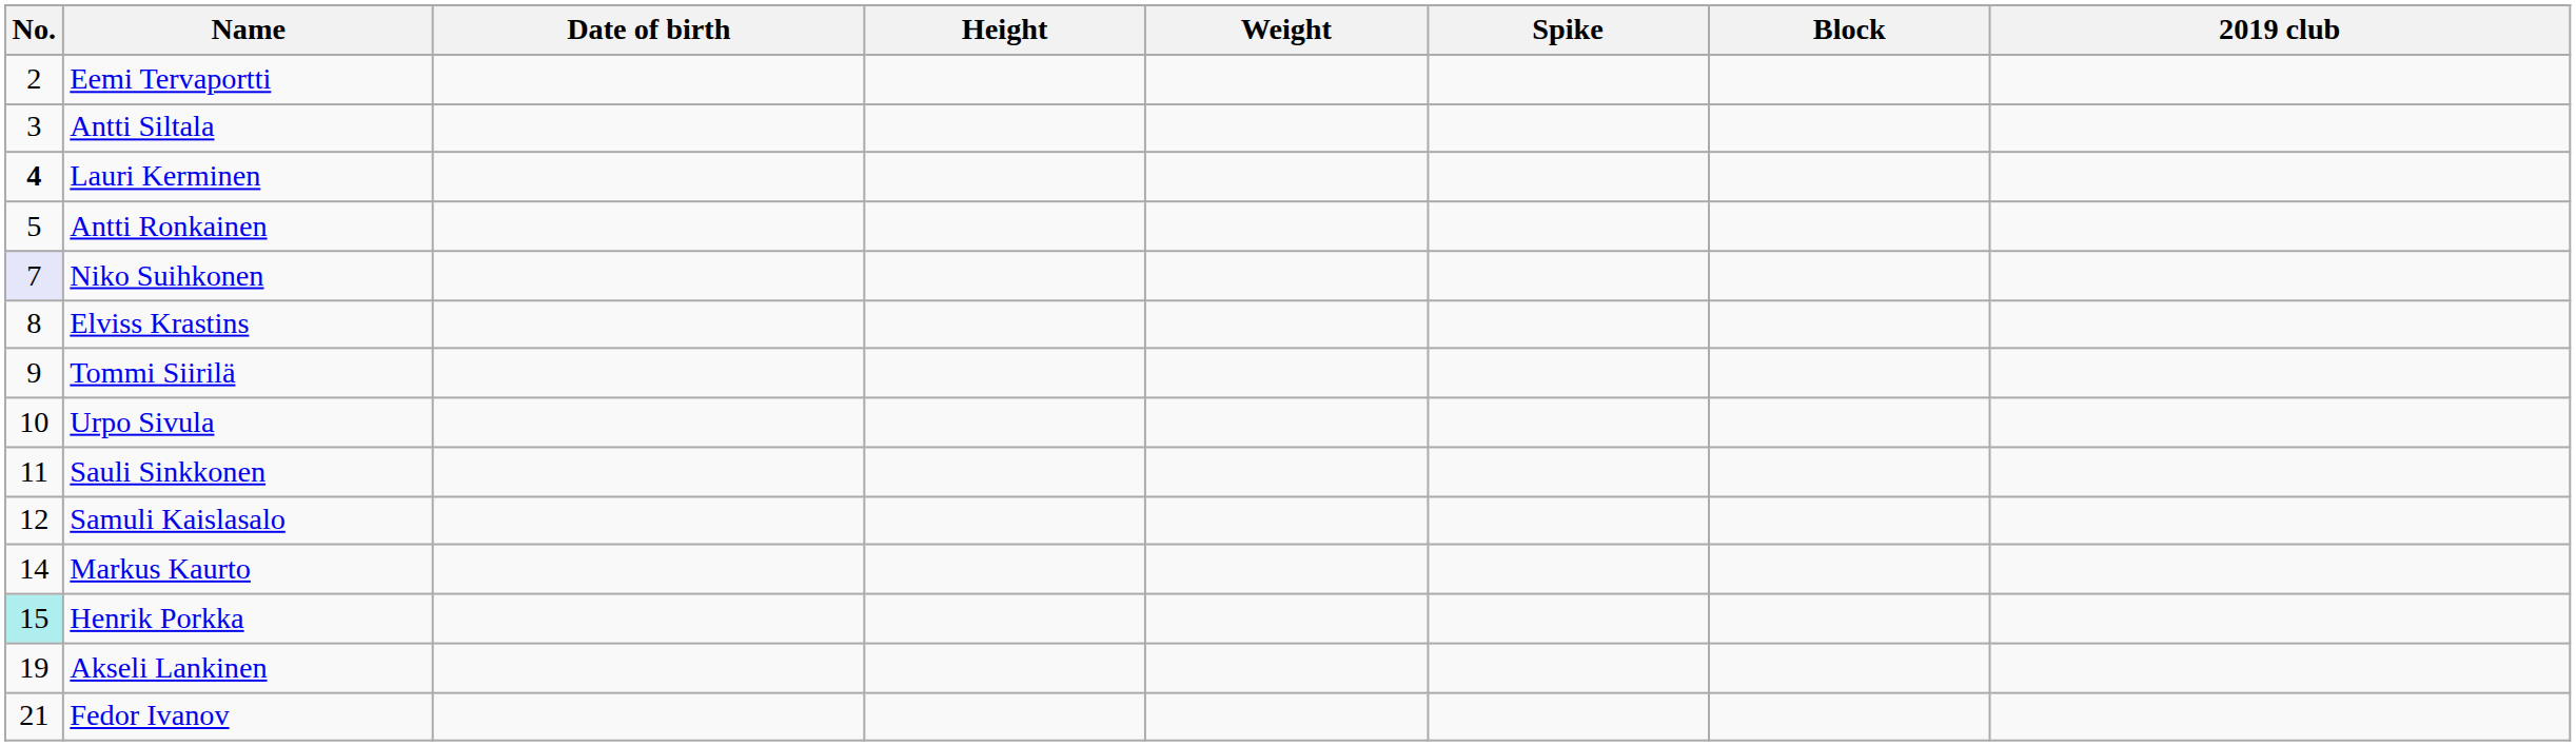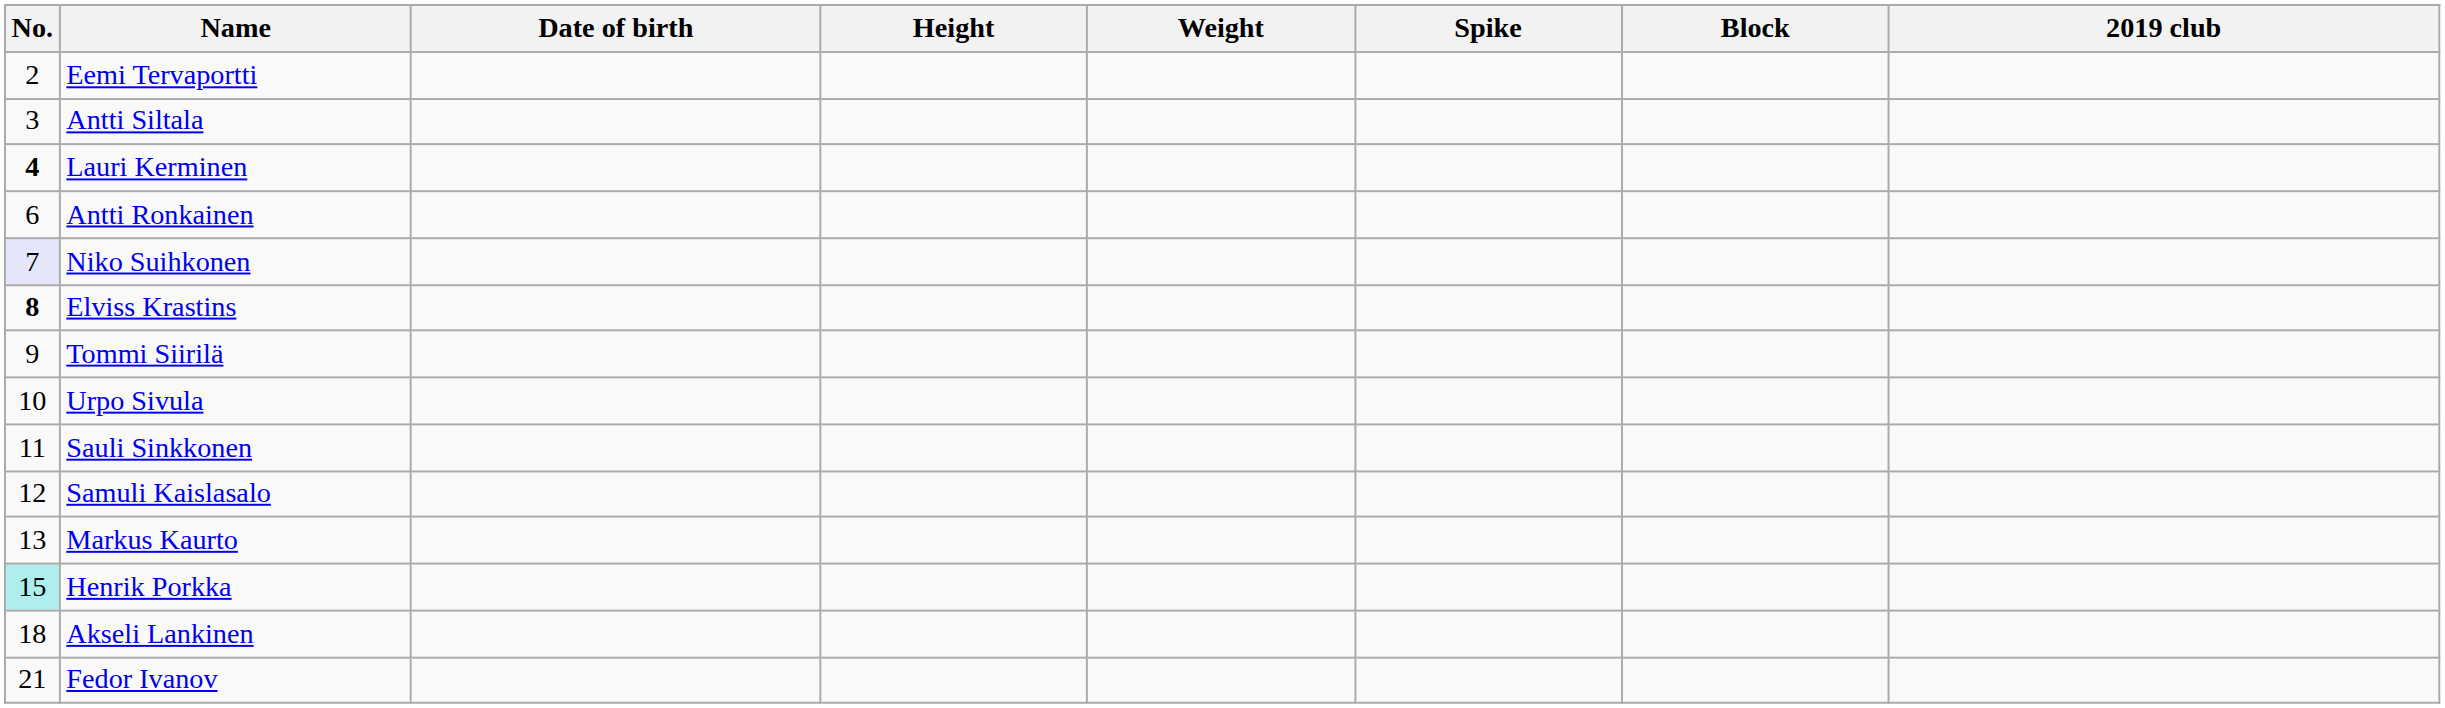 <table class="wikitable sortable" style="font-size:90%; text-align:center;">
 <tr>
 </tr>
 <tr>
 <th>No.</th>
 <th style="width:12em">Name</th>
 <th style="width:14em">Date of birth</th>
 <th style="width:9em">Height</th>
 <th style="width:9em">Weight</th>
 <th style="width:9em">Spike</th>
 <th style="width:9em">Block</th>
 <th style="width:19em">2019 club</th>
 </tr>
 <tr>
 <td>2</td>
 <td align=left><a href='#'>Eemi Tervaportti</a></td>
 <td></td>
 <td></td>
 <td></td>
 <td></td>
 <td></td>
 <td></td>
 </tr>
 <tr>
 <td>3</td>
 <td align=left><a href='#'>Antti Siltala</a></td>
 <td></td>
 <td></td>
 <td></td>
 <td></td>
 <td></td>
 <td></td>
 </tr>
 <tr>
 <td><strong>4</strong></td>
 <td align=left><a href='#'>Lauri Kerminen</a></td>
 <td></td>
 <td></td>
 <td></td>
 <td></td>
 <td></td>
 <td></td>
 </tr>
 <tr>
-<td>5</td>
+<td>6</td>
 <td align=left><a href='#'>Antti Ronkainen</a></td>
 <td></td>
 <td></td>
 <td></td>
 <td></td>
 <td></td>
 <td></td>
 </tr>
 <tr>
 <td style="background: lavender;">7</td>
 <td align=left><a href='#'>Niko Suihkonen</a></td>
 <td></td>
 <td></td>
 <td></td>
 <td></td>
 <td></td>
 <td></td>
 </tr>
 <tr>
-<td>8</td>
+<td><strong>8</strong></td>
 <td align=left><a href='#'>Elviss Krastins</a></td>
 <td></td>
 <td></td>
 <td></td>
 <td></td>
 <td></td>
 <td></td>
 </tr>
 <tr>
 <td>9</td>
 <td align=left><a href='#'>Tommi Siirilä</a></td>
 <td></td>
 <td></td>
 <td></td>
 <td></td>
 <td></td>
 <td></td>
 </tr>
 <tr>
 <td>10</td>
 <td align=left><a href='#'>Urpo Sivula</a></td>
 <td></td>
 <td></td>
 <td></td>
 <td></td>
 <td></td>
 <td></td>
 </tr>
 <tr>
 <td>11</td>
 <td align=left><a href='#'>Sauli Sinkkonen</a></td>
 <td></td>
 <td></td>
 <td></td>
 <td></td>
 <td></td>
 <td></td>
 </tr>
 <tr>
 <td>12</td>
 <td align=left><a href='#'>Samuli Kaislasalo</a></td>
 <td></td>
 <td></td>
 <td></td>
 <td></td>
 <td></td>
 <td></td>
 </tr>
 <tr>
-<td>14</td>
+<td>13</td>
 <td align=left><a href='#'>Markus Kaurto</a></td>
 <td></td>
 <td></td>
 <td></td>
 <td></td>
 <td></td>
 <td></td>
 </tr>
 <tr>
 <td style="background: paleturquoise;">15</td>
 <td align=left><a href='#'>Henrik Porkka</a></td>
 <td></td>
 <td></td>
 <td></td>
 <td></td>
 <td></td>
 <td></td>
 </tr>
 <tr>
-<td>19</td>
+<td>18</td>
 <td align=left><a href='#'>Akseli Lankinen</a></td>
 <td></td>
 <td></td>
 <td></td>
 <td></td>
 <td></td>
 <td></td>
 </tr>
 <tr>
 <td>21</td>
 <td align=left><a href='#'>Fedor Ivanov</a></td>
 <td></td>
 <td></td>
 <td></td>
 <td></td>
 <td></td>
 <td></td>
 </tr>
 </table>
